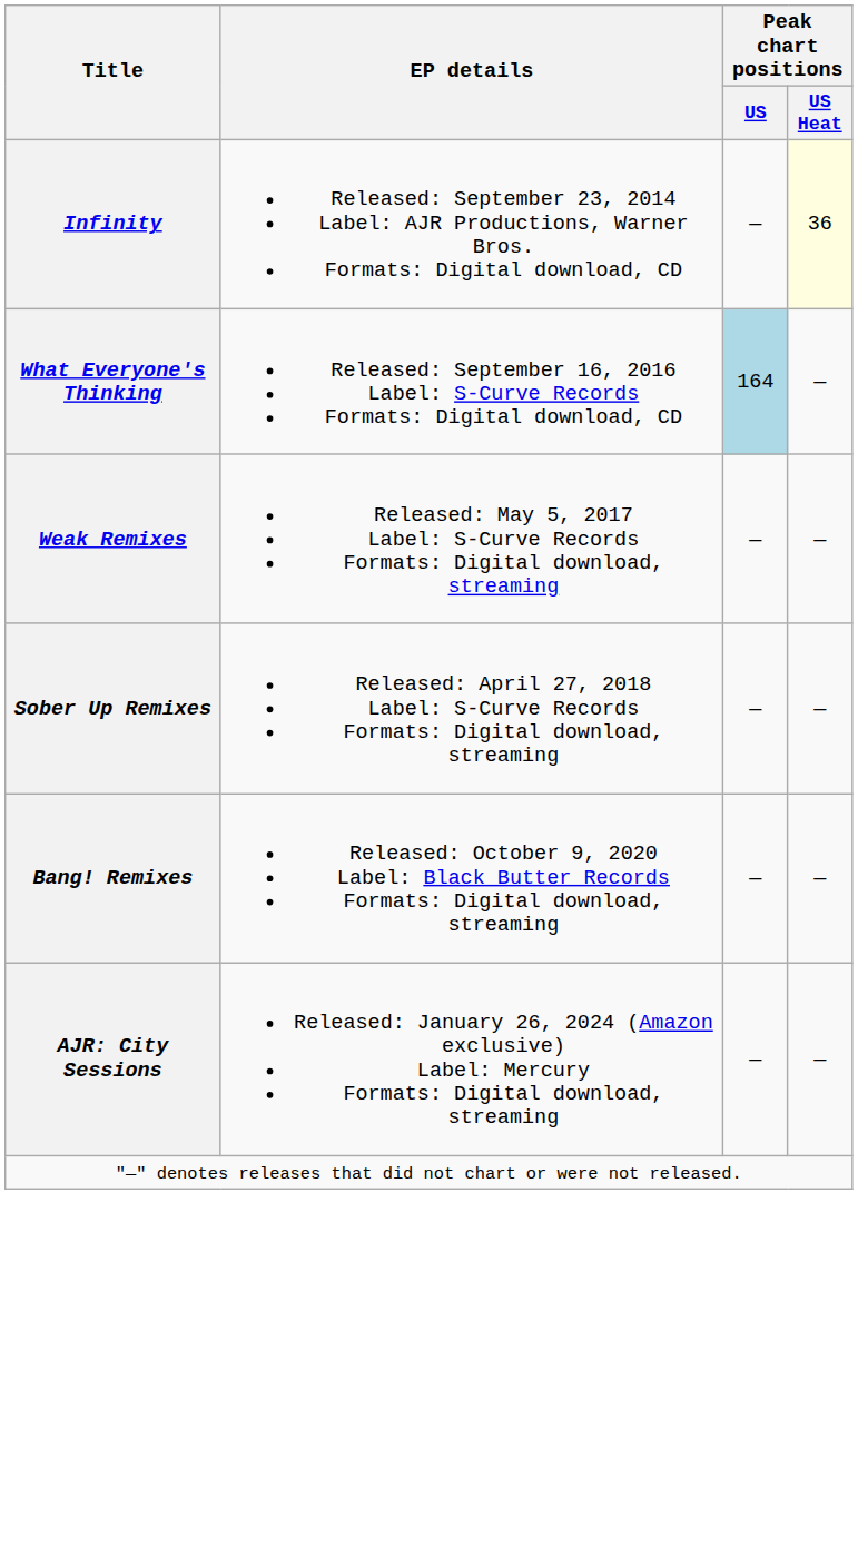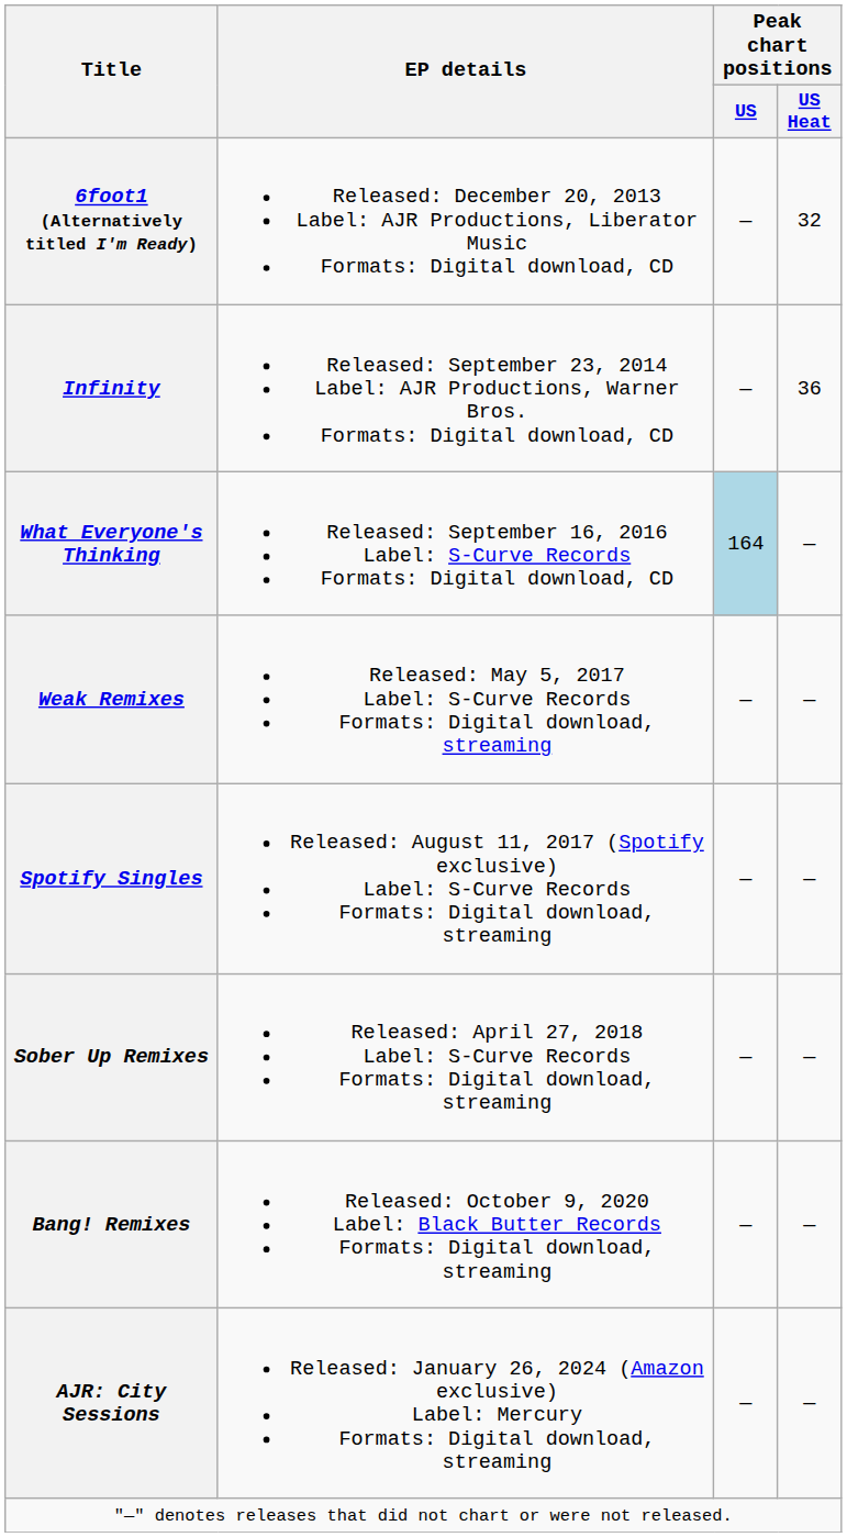 <table class="wikitable plainrowheaders" style="text-align:center;">
 <tr>
 <th rowspan="2" scope="col" style="width:10em">Title</th>
 <th rowspan="2" scope="col" style="width:24em;">EP details</th>
 <th colspan="2" scope="col" style="width:2.5em;">Peak chart positions</th>
 </tr>
 <tr>
 <th scope="col" style="width:3em;font-size:90%;"><a href='#'>US</a><br></th>
 <th scope="col" style="width:3em;font-size:90%;"><a href='#'>US Heat</a><br></th>
 </tr>
 <tr>
+<th scope="row"><em><a href='#'>6foot1</a></em> <small>(Alternatively titled <em>I'm Ready</em>)</small></th>
+<td><br><ul><li>Released: December 20, 2013</li><li>Label: AJR Productions, Liberator Music</li><li>Formats: Digital download, CD</li></ul></td>
+<td>—</td>
+<td>32</td>
+</tr>
+<tr>
 <th scope="row"><em><a href='#'>Infinity</a></em></th>
 <td><br><ul><li>Released: September 23, 2014</li><li>Label: AJR Productions, Warner Bros.</li><li>Formats: Digital download, CD</li></ul></td>
 <td>—</td>
-<td style="background: lightyellow;">36</td>
+<td>36</td>
 </tr>
 <tr>
 <th scope="row"><em><a href='#'>What Everyone's Thinking</a></em></th>
 <td><br><ul><li>Released: September 16, 2016</li><li>Label: <a href='#'>S-Curve Records</a></li><li>Formats: Digital download, CD</li></ul></td>
 <td style="background: lightblue;">164</td>
 <td>—</td>
 </tr>
 <tr>
 <th scope="row"><em><a href='#'>Weak Remixes</a></em></th>
 <td><br><ul><li>Released: May 5, 2017</li><li>Label: S-Curve Records</li><li>Formats: Digital download, <a href='#'>streaming</a></li></ul></td>
+<td>—</td>
+<td>—</td>
+</tr>
+<tr>
+<th scope="row"><em><a href='#'>Spotify Singles</a></em></th>
+<td><br><ul><li>Released: August 11, 2017 (<a href='#'>Spotify</a> exclusive)</li><li>Label: S-Curve Records</li><li>Formats: Digital download, streaming</li></ul></td>
 <td>—</td>
 <td>—</td>
 </tr>
 <tr>
 <th scope="row"><em>Sober Up Remixes</em></th>
 <td><br><ul><li>Released: April 27, 2018</li><li>Label: S-Curve Records</li><li>Formats: Digital download, streaming</li></ul></td>
 <td>—</td>
 <td>—</td>
 </tr>
 <tr>
 <th scope="row"><em>Bang! Remixes</em></th>
 <td><br><ul><li>Released: October 9, 2020</li><li>Label: <a href='#'>Black Butter Records</a></li><li>Formats: Digital download, streaming</li></ul></td>
 <td>—</td>
 <td>—</td>
 </tr>
 <tr>
 <th scope="row"><em>AJR: City Sessions</em></th>
 <td><br><ul><li>Released: January 26, 2024 (<a href='#'>Amazon</a> exclusive)</li><li>Label: Mercury</li><li>Formats: Digital download, streaming</li></ul></td>
 <td>—</td>
 <td>—</td>
 </tr>
 <tr>
 <td colspan="4"><small>"—" denotes releases that did not chart or were not released.</small></td>
 </tr>
 </table>
